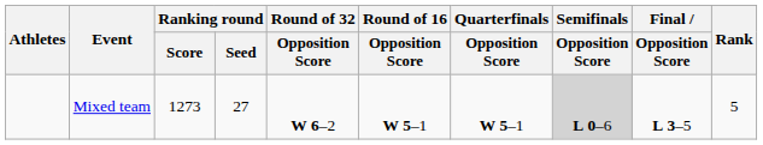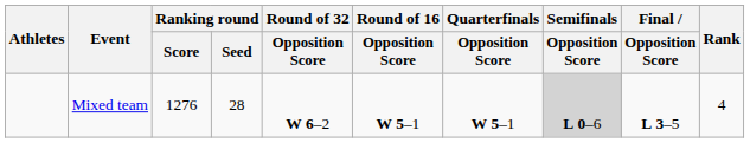 <table class="wikitable" style="font-size:90%;">
 <tr>
 <th rowspan="2">Athletes</th>
 <th rowspan="2">Event</th>
 <th colspan="2">Ranking round</th>
 <th>Round of 32</th>
 <th>Round of 16</th>
 <th>Quarterfinals</th>
 <th>Semifinals</th>
 <th>Final / </th>
 <th rowspan=2>Rank</th>
 </tr>
 <tr style="font-size:95%">
 <th>Score</th>
 <th>Seed</th>
 <th>Opposition<br>Score</th>
 <th>Opposition<br>Score</th>
 <th>Opposition<br>Score</th>
 <th>Opposition<br>Score</th>
 <th>Opposition<br>Score</th>
 </tr>
 <tr align=center>
 <td align=left><br></td>
 <td><a href='#'>Mixed team</a></td>
-<td>1273</td>
-<td>27</td>
+<td>1276</td>
+<td>28</td>
 <td><br><br><strong>W</strong> <strong>6</strong>–2</td>
 <td><br><br><strong>W</strong> <strong>5</strong>–1</td>
 <td><br><br><strong>W</strong> <strong>5</strong>–1</td>
 <td style="background: lightgrey;"><br><br><strong>L</strong> <strong>0</strong>–6</td>
 <td><br><br><strong>L</strong> <strong>3</strong>–5</td>
-<td>5</td>
+<td>4</td>
 </tr>
 </table>
